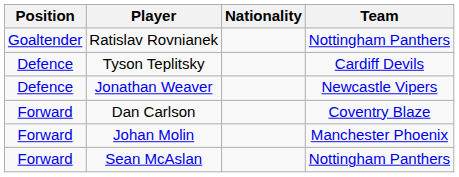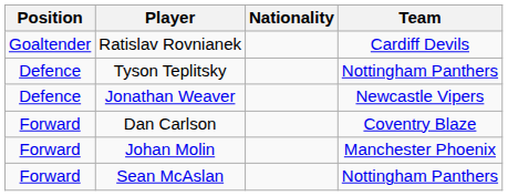 <table class="wikitable">
 <tr>
 <th>Position</th>
 <th>Player</th>
 <th>Nationality</th>
 <th>Team</th>
 </tr>
 <tr align="center">
 <td><a href='#'>Goaltender</a></td>
 <td>Ratislav Rovnianek</td>
 <td></td>
-<td><a href='#'>Nottingham Panthers</a></td>
+<td><a href='#'>Cardiff Devils</a></td>
 </tr>
 <tr align="center">
 <td><a href='#'>Defence</a></td>
 <td>Tyson Teplitsky</td>
 <td></td>
-<td><a href='#'>Cardiff Devils</a></td>
+<td><a href='#'>Nottingham Panthers</a></td>
 </tr>
 <tr align="center">
 <td><a href='#'>Defence</a></td>
 <td><a href='#'>Jonathan Weaver</a></td>
 <td></td>
 <td><a href='#'>Newcastle Vipers</a></td>
 </tr>
 <tr align="center">
 <td><a href='#'>Forward</a></td>
 <td>Dan Carlson</td>
 <td></td>
 <td><a href='#'>Coventry Blaze</a></td>
 </tr>
 <tr align="center">
 <td><a href='#'>Forward</a></td>
 <td><a href='#'>Johan Molin</a></td>
 <td></td>
 <td><a href='#'>Manchester Phoenix</a></td>
 </tr>
 <tr align="center">
 <td><a href='#'>Forward</a></td>
 <td><a href='#'>Sean McAslan</a></td>
 <td></td>
 <td><a href='#'>Nottingham Panthers</a></td>
 </tr>
 </table>
